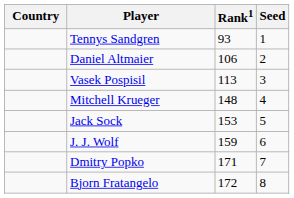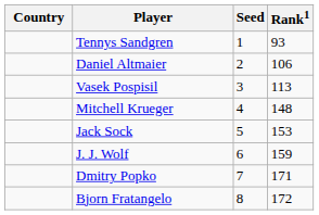 <table class="sortable wikitable">
 <tr>
 <th width="70">Country</th>
 <th width="175">Player</th>
+<th>Seed</th>
 <th>Rank<sup>1</sup></th>
-<th>Seed</th>
 </tr>
 <tr>
 <td></td>
 <td><a href='#'>Tennys Sandgren</a></td>
+<td>1</td>
 <td>93</td>
-<td>1</td>
 </tr>
 <tr>
 <td></td>
 <td><a href='#'>Daniel Altmaier</a></td>
+<td>2</td>
 <td>106</td>
-<td>2</td>
 </tr>
 <tr>
 <td></td>
 <td><a href='#'>Vasek Pospisil</a></td>
+<td>3</td>
 <td>113</td>
-<td>3</td>
 </tr>
 <tr>
 <td></td>
 <td><a href='#'>Mitchell Krueger</a></td>
+<td>4</td>
 <td>148</td>
-<td>4</td>
 </tr>
 <tr>
 <td></td>
 <td><a href='#'>Jack Sock</a></td>
+<td>5</td>
 <td>153</td>
-<td>5</td>
 </tr>
 <tr>
 <td></td>
 <td><a href='#'>J. J. Wolf</a></td>
+<td>6</td>
 <td>159</td>
-<td>6</td>
 </tr>
 <tr>
 <td></td>
 <td><a href='#'>Dmitry Popko</a></td>
+<td>7</td>
 <td>171</td>
-<td>7</td>
 </tr>
 <tr>
 <td></td>
 <td><a href='#'>Bjorn Fratangelo</a></td>
+<td>8</td>
 <td>172</td>
-<td>8</td>
 </tr>
 </table>
